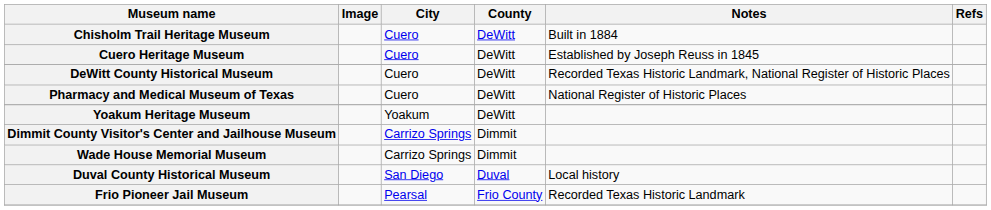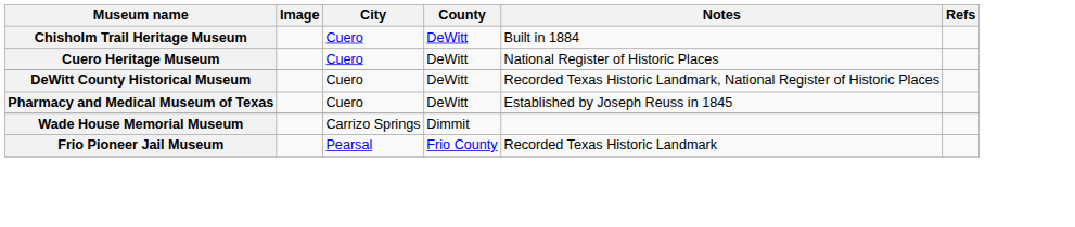 <table class="wikitable sortable plainrowheaders">
 <tr>
 <th scope="col">Museum name</th>
 <th scope="col"  class="unsortable">Image</th>
 <th scope="col">City</th>
 <th scope="col">County</th>
 <th scope="col">Notes</th>
 <th scope="col" class="unsortable">Refs</th>
 </tr>
 <tr>
 <th scope="row">Chisholm Trail Heritage Museum</th>
 <td></td>
 <td><a href='#'>Cuero</a></td>
 <td><a href='#'>DeWitt</a></td>
 <td>Built in 1884</td>
 <td align="center"></td>
 </tr>
 <tr>
 <th scope="row">Cuero Heritage Museum</th>
 <td></td>
 <td><a href='#'>Cuero</a></td>
 <td>DeWitt</td>
-<td>Established by Joseph Reuss in 1845</td>
+<td>National Register of Historic Places</td>
 <td align="center"></td>
 </tr>
 <tr>
 </tr>
 <tr>
 <th scope="row">DeWitt County Historical Museum</th>
 <td></td>
 <td>Cuero</td>
 <td>DeWitt</td>
 <td>Recorded Texas Historic Landmark, National Register of Historic Places</td>
 <td align="center"></td>
 </tr>
 <tr>
 <th scope="row">Pharmacy and Medical Museum of Texas</th>
 <td></td>
 <td>Cuero</td>
 <td>DeWitt</td>
-<td>National Register of Historic Places</td>
+<td>Established by Joseph Reuss in 1845</td>
 <td align="center"></td>
 </tr>
 <tr>
-</tr>
-<tr>
-<th scope="row">Yoakum Heritage Museum</th>
-<td></td>
-<td>Yoakum</td>
-<td>DeWitt</td>
-<td></td>
-<td align="center"></td>
-</tr>
-<tr>
-<th scope="row">Dimmit County Visitor's Center and Jailhouse Museum</th>
-<td></td>
-<td><a href='#'>Carrizo Springs</a></td>
-<td>Dimmit</td>
-<td></td>
-<td align="center"></td>
 </tr>
 <tr>
 <th scope="row">Wade House Memorial Museum</th>
 <td></td>
 <td>Carrizo Springs</td>
 <td>Dimmit</td>
 <td></td>
-<td align="center"></td>
-</tr>
-<tr>
-<th scope="row">Duval County Historical Museum</th>
-<td></td>
-<td><a href='#'>San Diego</a></td>
-<td><a href='#'>Duval</a></td>
-<td>Local history</td>
 <td align="center"></td>
 </tr>
 <tr>
 <th scope="row">Frio Pioneer Jail Museum</th>
 <td></td>
 <td><a href='#'>Pearsal</a></td>
 <td><a href='#'>Frio County</a></td>
 <td>Recorded Texas Historic Landmark</td>
 <td align="center"></td>
 </tr>
 <tr>
 </tr>
 </table>
